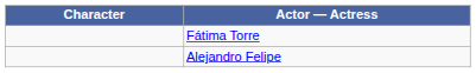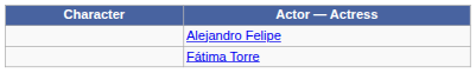 <table class="wikitable plainrowheaders" style="width:45%; margin:left;">
 <tr style="color:white">
 <th scope="col" style="background:#4863a0;">Character</th>
 <th scope="col" style="background:#4863a0;">Actor — Actress</th>
 </tr>
 <tr>
 <td></td>
-<td><a href='#'>Fátima Torre</a></td>
+<td><a href='#'>Alejandro Felipe</a></td>
 </tr>
 <tr>
 <td></td>
-<td><a href='#'>Alejandro Felipe</a></td>
+<td><a href='#'>Fátima Torre</a></td>
 </tr>
 </table>
